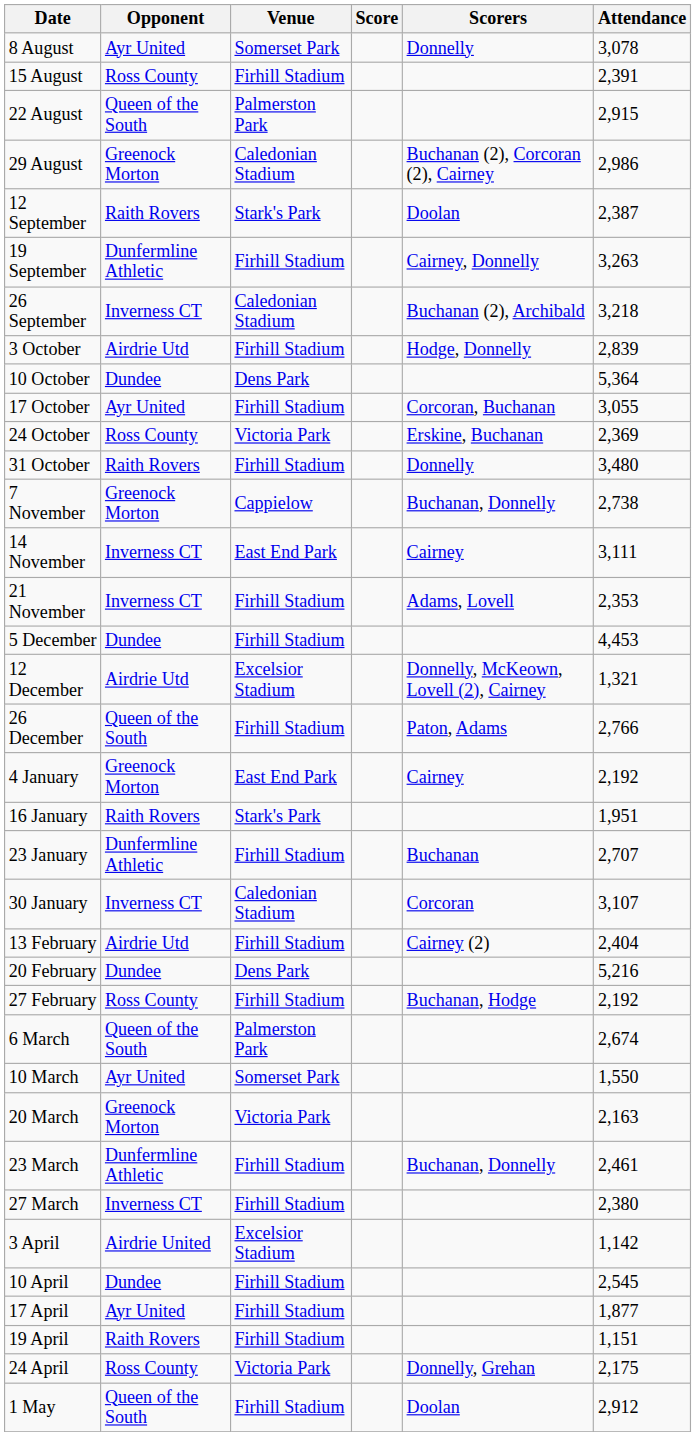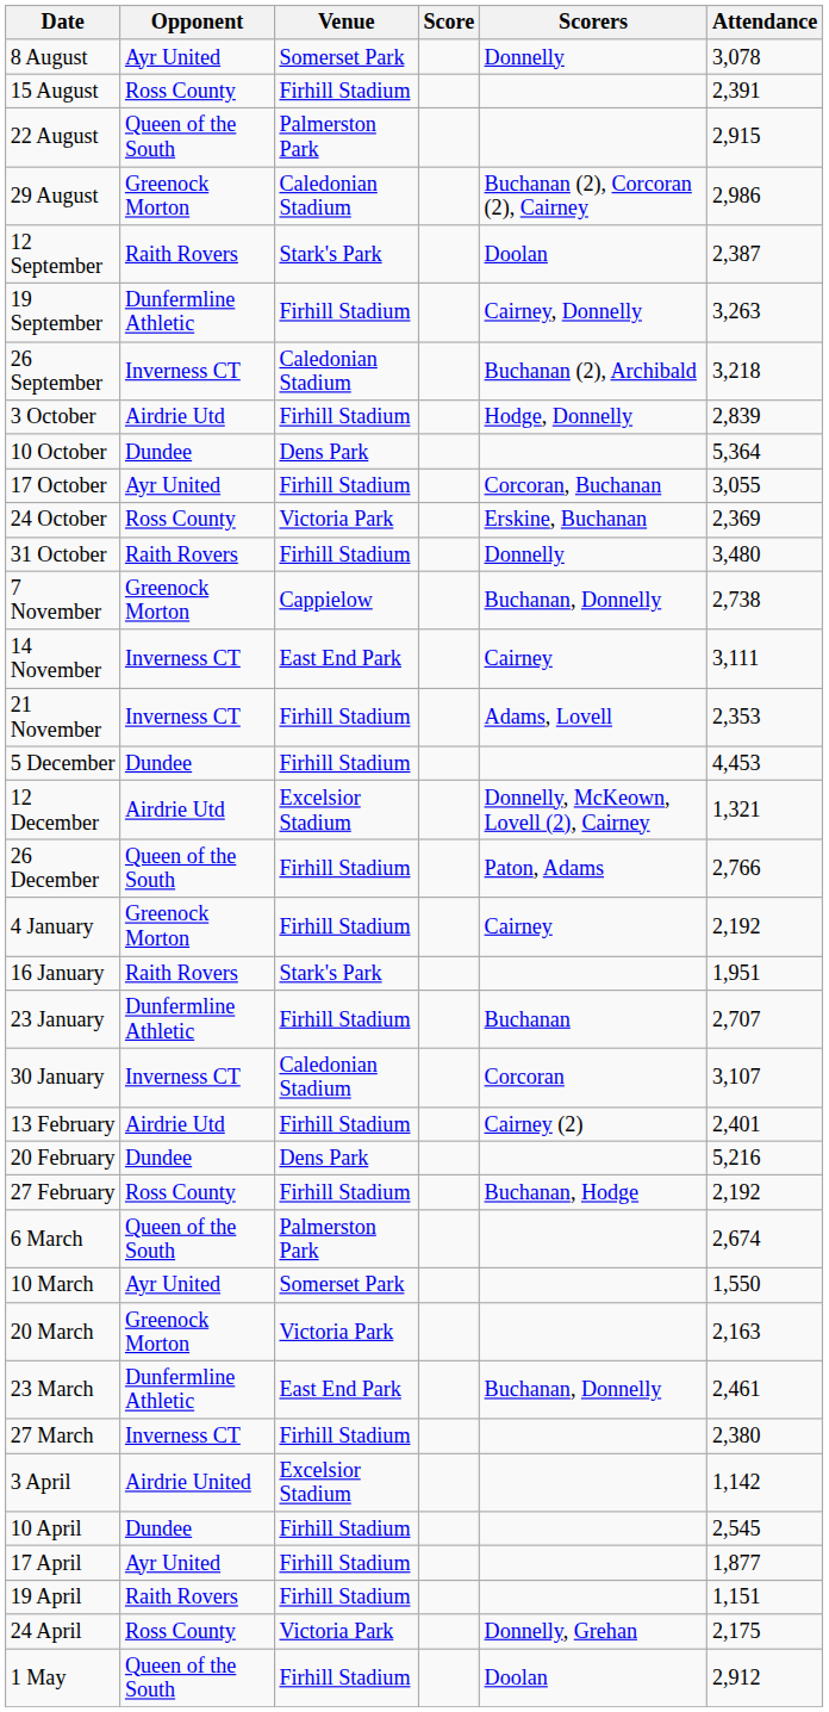 <table class="wikitable">
 <tr>
 <th>Date</th>
 <th>Opponent</th>
 <th>Venue</th>
 <th>Score</th>
 <th>Scorers</th>
 <th>Attendance</th>
 </tr>
 <tr>
 <td>8 August</td>
 <td><a href='#'>Ayr United</a></td>
 <td><a href='#'>Somerset Park</a></td>
 <td align=center></td>
 <td><a href='#'>Donnelly</a></td>
 <td>3,078</td>
 </tr>
 <tr>
 <td>15 August</td>
 <td><a href='#'>Ross County</a></td>
 <td><a href='#'>Firhill Stadium</a></td>
 <td align=center></td>
 <td></td>
 <td>2,391</td>
 </tr>
 <tr>
 <td>22 August</td>
 <td><a href='#'>Queen of the South</a></td>
 <td><a href='#'>Palmerston Park</a></td>
 <td align=center></td>
 <td></td>
 <td>2,915</td>
 </tr>
 <tr>
 <td>29 August</td>
 <td><a href='#'>Greenock Morton</a></td>
 <td><a href='#'>Caledonian Stadium</a></td>
 <td align=center></td>
 <td><a href='#'>Buchanan</a> (2), <a href='#'>Corcoran</a> (2), <a href='#'>Cairney</a></td>
 <td>2,986</td>
 </tr>
 <tr>
 <td>12 September</td>
 <td><a href='#'>Raith Rovers</a></td>
 <td><a href='#'>Stark's Park</a></td>
 <td align=center></td>
 <td><a href='#'>Doolan</a></td>
 <td>2,387</td>
 </tr>
 <tr>
 <td>19 September</td>
 <td><a href='#'>Dunfermline Athletic</a></td>
 <td><a href='#'>Firhill Stadium</a></td>
 <td align=center></td>
 <td><a href='#'>Cairney</a>, <a href='#'>Donnelly</a></td>
 <td>3,263</td>
 </tr>
 <tr>
 <td>26 September</td>
 <td><a href='#'>Inverness CT</a></td>
 <td><a href='#'>Caledonian Stadium</a></td>
 <td align=center></td>
 <td><a href='#'>Buchanan</a> (2), <a href='#'>Archibald</a></td>
 <td>3,218</td>
 </tr>
 <tr>
 <td>3 October</td>
 <td><a href='#'>Airdrie Utd</a></td>
 <td><a href='#'>Firhill Stadium</a></td>
 <td align=center></td>
 <td><a href='#'>Hodge</a>, <a href='#'>Donnelly</a></td>
 <td>2,839</td>
 </tr>
 <tr>
 <td>10 October</td>
 <td><a href='#'>Dundee</a></td>
 <td><a href='#'>Dens Park</a></td>
 <td align=center></td>
 <td></td>
 <td>5,364</td>
 </tr>
 <tr>
 <td>17 October</td>
 <td><a href='#'>Ayr United</a></td>
 <td><a href='#'>Firhill Stadium</a></td>
 <td align=center></td>
 <td><a href='#'>Corcoran</a>, <a href='#'>Buchanan</a></td>
 <td>3,055</td>
 </tr>
 <tr>
 <td>24 October</td>
 <td><a href='#'>Ross County</a></td>
 <td><a href='#'>Victoria Park</a></td>
 <td align=center></td>
 <td><a href='#'>Erskine</a>, <a href='#'>Buchanan</a></td>
 <td>2,369</td>
 </tr>
 <tr>
 <td>31 October</td>
 <td><a href='#'>Raith Rovers</a></td>
 <td><a href='#'>Firhill Stadium</a></td>
 <td align=center></td>
 <td><a href='#'>Donnelly</a></td>
 <td>3,480</td>
 </tr>
 <tr>
 <td>7 November</td>
 <td><a href='#'>Greenock Morton</a></td>
 <td><a href='#'>Cappielow</a></td>
 <td align=center></td>
 <td><a href='#'>Buchanan</a>, <a href='#'>Donnelly</a></td>
 <td>2,738</td>
 </tr>
 <tr>
 <td>14 November</td>
 <td><a href='#'>Inverness CT</a></td>
 <td><a href='#'>East End Park</a></td>
 <td align=center></td>
 <td><a href='#'>Cairney</a></td>
 <td>3,111</td>
 </tr>
 <tr>
 <td>21 November</td>
 <td><a href='#'>Inverness CT</a></td>
 <td><a href='#'>Firhill Stadium</a></td>
 <td align=center></td>
 <td><a href='#'>Adams</a>, <a href='#'>Lovell</a></td>
 <td>2,353</td>
 </tr>
 <tr>
 <td>5 December</td>
 <td><a href='#'>Dundee</a></td>
 <td><a href='#'>Firhill Stadium</a></td>
 <td align=center></td>
 <td></td>
 <td>4,453</td>
 </tr>
 <tr>
 <td>12 December</td>
 <td><a href='#'>Airdrie Utd</a></td>
 <td><a href='#'>Excelsior Stadium</a></td>
 <td align=center></td>
 <td><a href='#'>Donnelly</a>, <a href='#'>McKeown</a>, <a href='#'>Lovell (2)</a>, <a href='#'>Cairney</a></td>
 <td>1,321</td>
 </tr>
 <tr>
 <td>26 December</td>
 <td><a href='#'>Queen of the South</a></td>
 <td><a href='#'>Firhill Stadium</a></td>
 <td align=center></td>
 <td><a href='#'>Paton</a>, <a href='#'>Adams</a></td>
 <td>2,766</td>
 </tr>
 <tr>
 <td>4 January</td>
 <td><a href='#'>Greenock Morton</a></td>
-<td><a href='#'>East End Park</a></td>
+<td><a href='#'>Firhill Stadium</a></td>
 <td align=center></td>
 <td><a href='#'>Cairney</a></td>
 <td>2,192</td>
 </tr>
 <tr>
 <td>16 January</td>
 <td><a href='#'>Raith Rovers</a></td>
 <td><a href='#'>Stark's Park</a></td>
 <td align=center></td>
 <td></td>
 <td>1,951</td>
 </tr>
 <tr>
 <td>23 January</td>
 <td><a href='#'>Dunfermline Athletic</a></td>
 <td><a href='#'>Firhill Stadium</a></td>
 <td align=center></td>
 <td><a href='#'>Buchanan</a></td>
 <td>2,707</td>
 </tr>
 <tr>
 <td>30 January</td>
 <td><a href='#'>Inverness CT</a></td>
 <td><a href='#'>Caledonian Stadium</a></td>
 <td align=center></td>
 <td><a href='#'>Corcoran</a></td>
 <td>3,107</td>
 </tr>
 <tr>
 <td>13 February</td>
 <td><a href='#'>Airdrie Utd</a></td>
 <td><a href='#'>Firhill Stadium</a></td>
 <td align=center></td>
 <td><a href='#'>Cairney</a> (2)</td>
-<td>2,404</td>
+<td>2,401</td>
 </tr>
 <tr>
 <td>20 February</td>
 <td><a href='#'>Dundee</a></td>
 <td><a href='#'>Dens Park</a></td>
 <td align=center></td>
 <td></td>
 <td>5,216</td>
 </tr>
 <tr>
 <td>27 February</td>
 <td><a href='#'>Ross County</a></td>
 <td><a href='#'>Firhill Stadium</a></td>
 <td align=center></td>
 <td><a href='#'>Buchanan</a>, <a href='#'>Hodge</a></td>
 <td>2,192</td>
 </tr>
 <tr>
 <td>6 March</td>
 <td><a href='#'>Queen of the South</a></td>
 <td><a href='#'>Palmerston Park</a></td>
 <td align=center></td>
 <td></td>
 <td>2,674</td>
 </tr>
 <tr>
 <td>10 March</td>
 <td><a href='#'>Ayr United</a></td>
 <td><a href='#'>Somerset Park</a></td>
 <td align=center></td>
 <td></td>
 <td>1,550</td>
 </tr>
 <tr>
 <td>20 March</td>
 <td><a href='#'>Greenock Morton</a></td>
 <td><a href='#'>Victoria Park</a></td>
 <td align=center></td>
 <td></td>
 <td>2,163</td>
 </tr>
 <tr>
 <td>23 March</td>
 <td><a href='#'>Dunfermline Athletic</a></td>
-<td><a href='#'>Firhill Stadium</a></td>
+<td><a href='#'>East End Park</a></td>
 <td align=center></td>
 <td><a href='#'>Buchanan</a>, <a href='#'>Donnelly</a></td>
 <td>2,461</td>
 </tr>
 <tr>
 <td>27 March</td>
 <td><a href='#'>Inverness CT</a></td>
 <td><a href='#'>Firhill Stadium</a></td>
 <td align=center></td>
 <td></td>
 <td>2,380</td>
 </tr>
 <tr>
 <td>3 April</td>
 <td><a href='#'>Airdrie United</a></td>
 <td><a href='#'>Excelsior Stadium</a></td>
 <td align=center></td>
 <td></td>
 <td>1,142</td>
 </tr>
 <tr>
 <td>10 April</td>
 <td><a href='#'>Dundee</a></td>
 <td><a href='#'>Firhill Stadium</a></td>
 <td align=center></td>
 <td></td>
 <td>2,545</td>
 </tr>
 <tr>
 <td>17 April</td>
 <td><a href='#'>Ayr United</a></td>
 <td><a href='#'>Firhill Stadium</a></td>
 <td align=center></td>
 <td></td>
 <td>1,877</td>
 </tr>
 <tr>
 <td>19 April</td>
 <td><a href='#'>Raith Rovers</a></td>
 <td><a href='#'>Firhill Stadium</a></td>
 <td align=center></td>
 <td></td>
 <td>1,151</td>
 </tr>
 <tr>
 <td>24 April</td>
 <td><a href='#'>Ross County</a></td>
 <td><a href='#'>Victoria Park</a></td>
 <td align=center></td>
 <td><a href='#'>Donnelly</a>, <a href='#'>Grehan</a></td>
 <td>2,175</td>
 </tr>
 <tr>
 <td>1 May</td>
 <td><a href='#'>Queen of the South</a></td>
 <td><a href='#'>Firhill Stadium</a></td>
 <td align=center></td>
 <td><a href='#'>Doolan</a></td>
 <td>2,912</td>
 </tr>
 </table>
